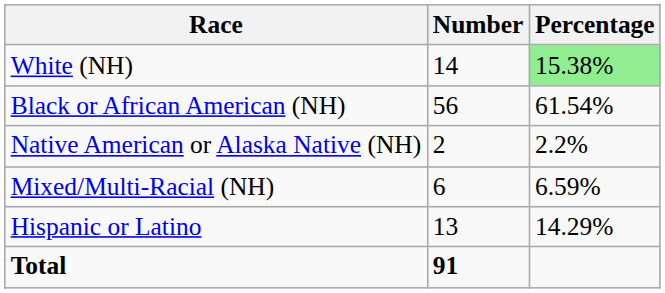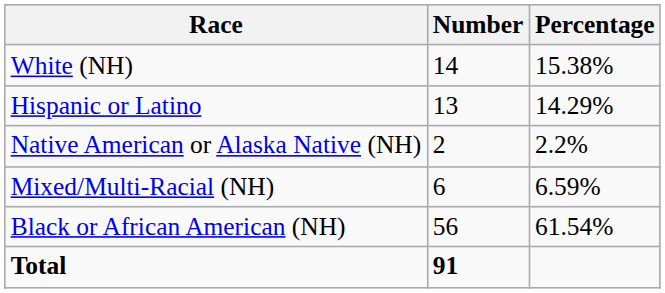 <table class="wikitable">
 <tr>
 <th>Race</th>
 <th>Number</th>
 <th>Percentage</th>
 </tr>
 <tr>
 <td><a href='#'>White</a> (NH)</td>
 <td>14</td>
-<td style="background: lightgreen;">15.38%</td>
+<td>15.38%</td>
 </tr>
 <tr>
-<td><a href='#'>Black or African American</a> (NH)</td>
-<td>56</td>
-<td>61.54%</td>
+<td><a href='#'>Hispanic or Latino</a></td>
+<td>13</td>
+<td>14.29%</td>
 </tr>
 <tr>
 <td><a href='#'>Native American</a> or <a href='#'>Alaska Native</a> (NH)</td>
 <td>2</td>
 <td>2.2%</td>
 </tr>
 <tr>
 <td><a href='#'>Mixed/Multi-Racial</a> (NH)</td>
 <td>6</td>
 <td>6.59%</td>
 </tr>
 <tr>
-<td><a href='#'>Hispanic or Latino</a></td>
-<td>13</td>
-<td>14.29%</td>
+<td><a href='#'>Black or African American</a> (NH)</td>
+<td>56</td>
+<td>61.54%</td>
 </tr>
 <tr>
 <td><strong>Total</strong></td>
 <td><strong>91</strong></td>
 <td></td>
 </tr>
 </table>
